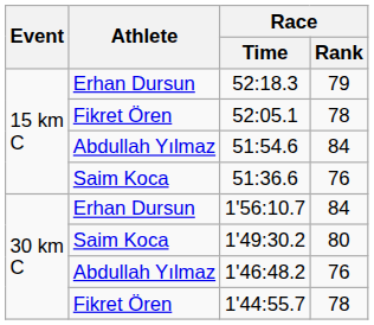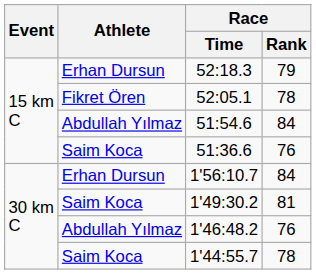 <table class="wikitable" border="1" style="font-size:90%">
 <tr>
 <th rowspan=2>Event</th>
 <th rowspan=2>Athlete</th>
 <th colspan=2>Race</th>
 </tr>
 <tr>
 <th>Time</th>
 <th>Rank</th>
 </tr>
 <tr>
 <td rowspan=4>15 km <br> C</td>
 <td><a href='#'>Erhan Dursun</a></td>
 <td align=center>52:18.3</td>
 <td align=center>79</td>
 </tr>
 <tr>
 <td><a href='#'>Fikret Ören</a></td>
 <td align=center>52:05.1</td>
 <td align=center>78</td>
 </tr>
 <tr>
 <td><a href='#'>Abdullah Yılmaz</a></td>
 <td align=center>51:54.6</td>
 <td align=center>84</td>
 </tr>
 <tr>
 <td><a href='#'>Saim Koca</a></td>
 <td align=center>51:36.6</td>
 <td align=center>76</td>
 </tr>
 <tr>
 <td rowspan=4>30 km <br> C</td>
 <td><a href='#'>Erhan Dursun</a></td>
 <td align=center>1'56:10.7</td>
 <td align=center>84</td>
 </tr>
 <tr>
 <td><a href='#'>Saim Koca</a></td>
 <td align=center>1'49:30.2</td>
-<td align=center>80</td>
+<td align=center>81</td>
 </tr>
 <tr>
 <td><a href='#'>Abdullah Yılmaz</a></td>
 <td align=center>1'46:48.2</td>
 <td align=center>76</td>
 </tr>
 <tr>
-<td><a href='#'>Fikret Ören</a></td>
+<td><a href='#'>Saim Koca</a></td>
 <td align=center>1'44:55.7</td>
 <td align=center>78</td>
 </tr>
 </table>
